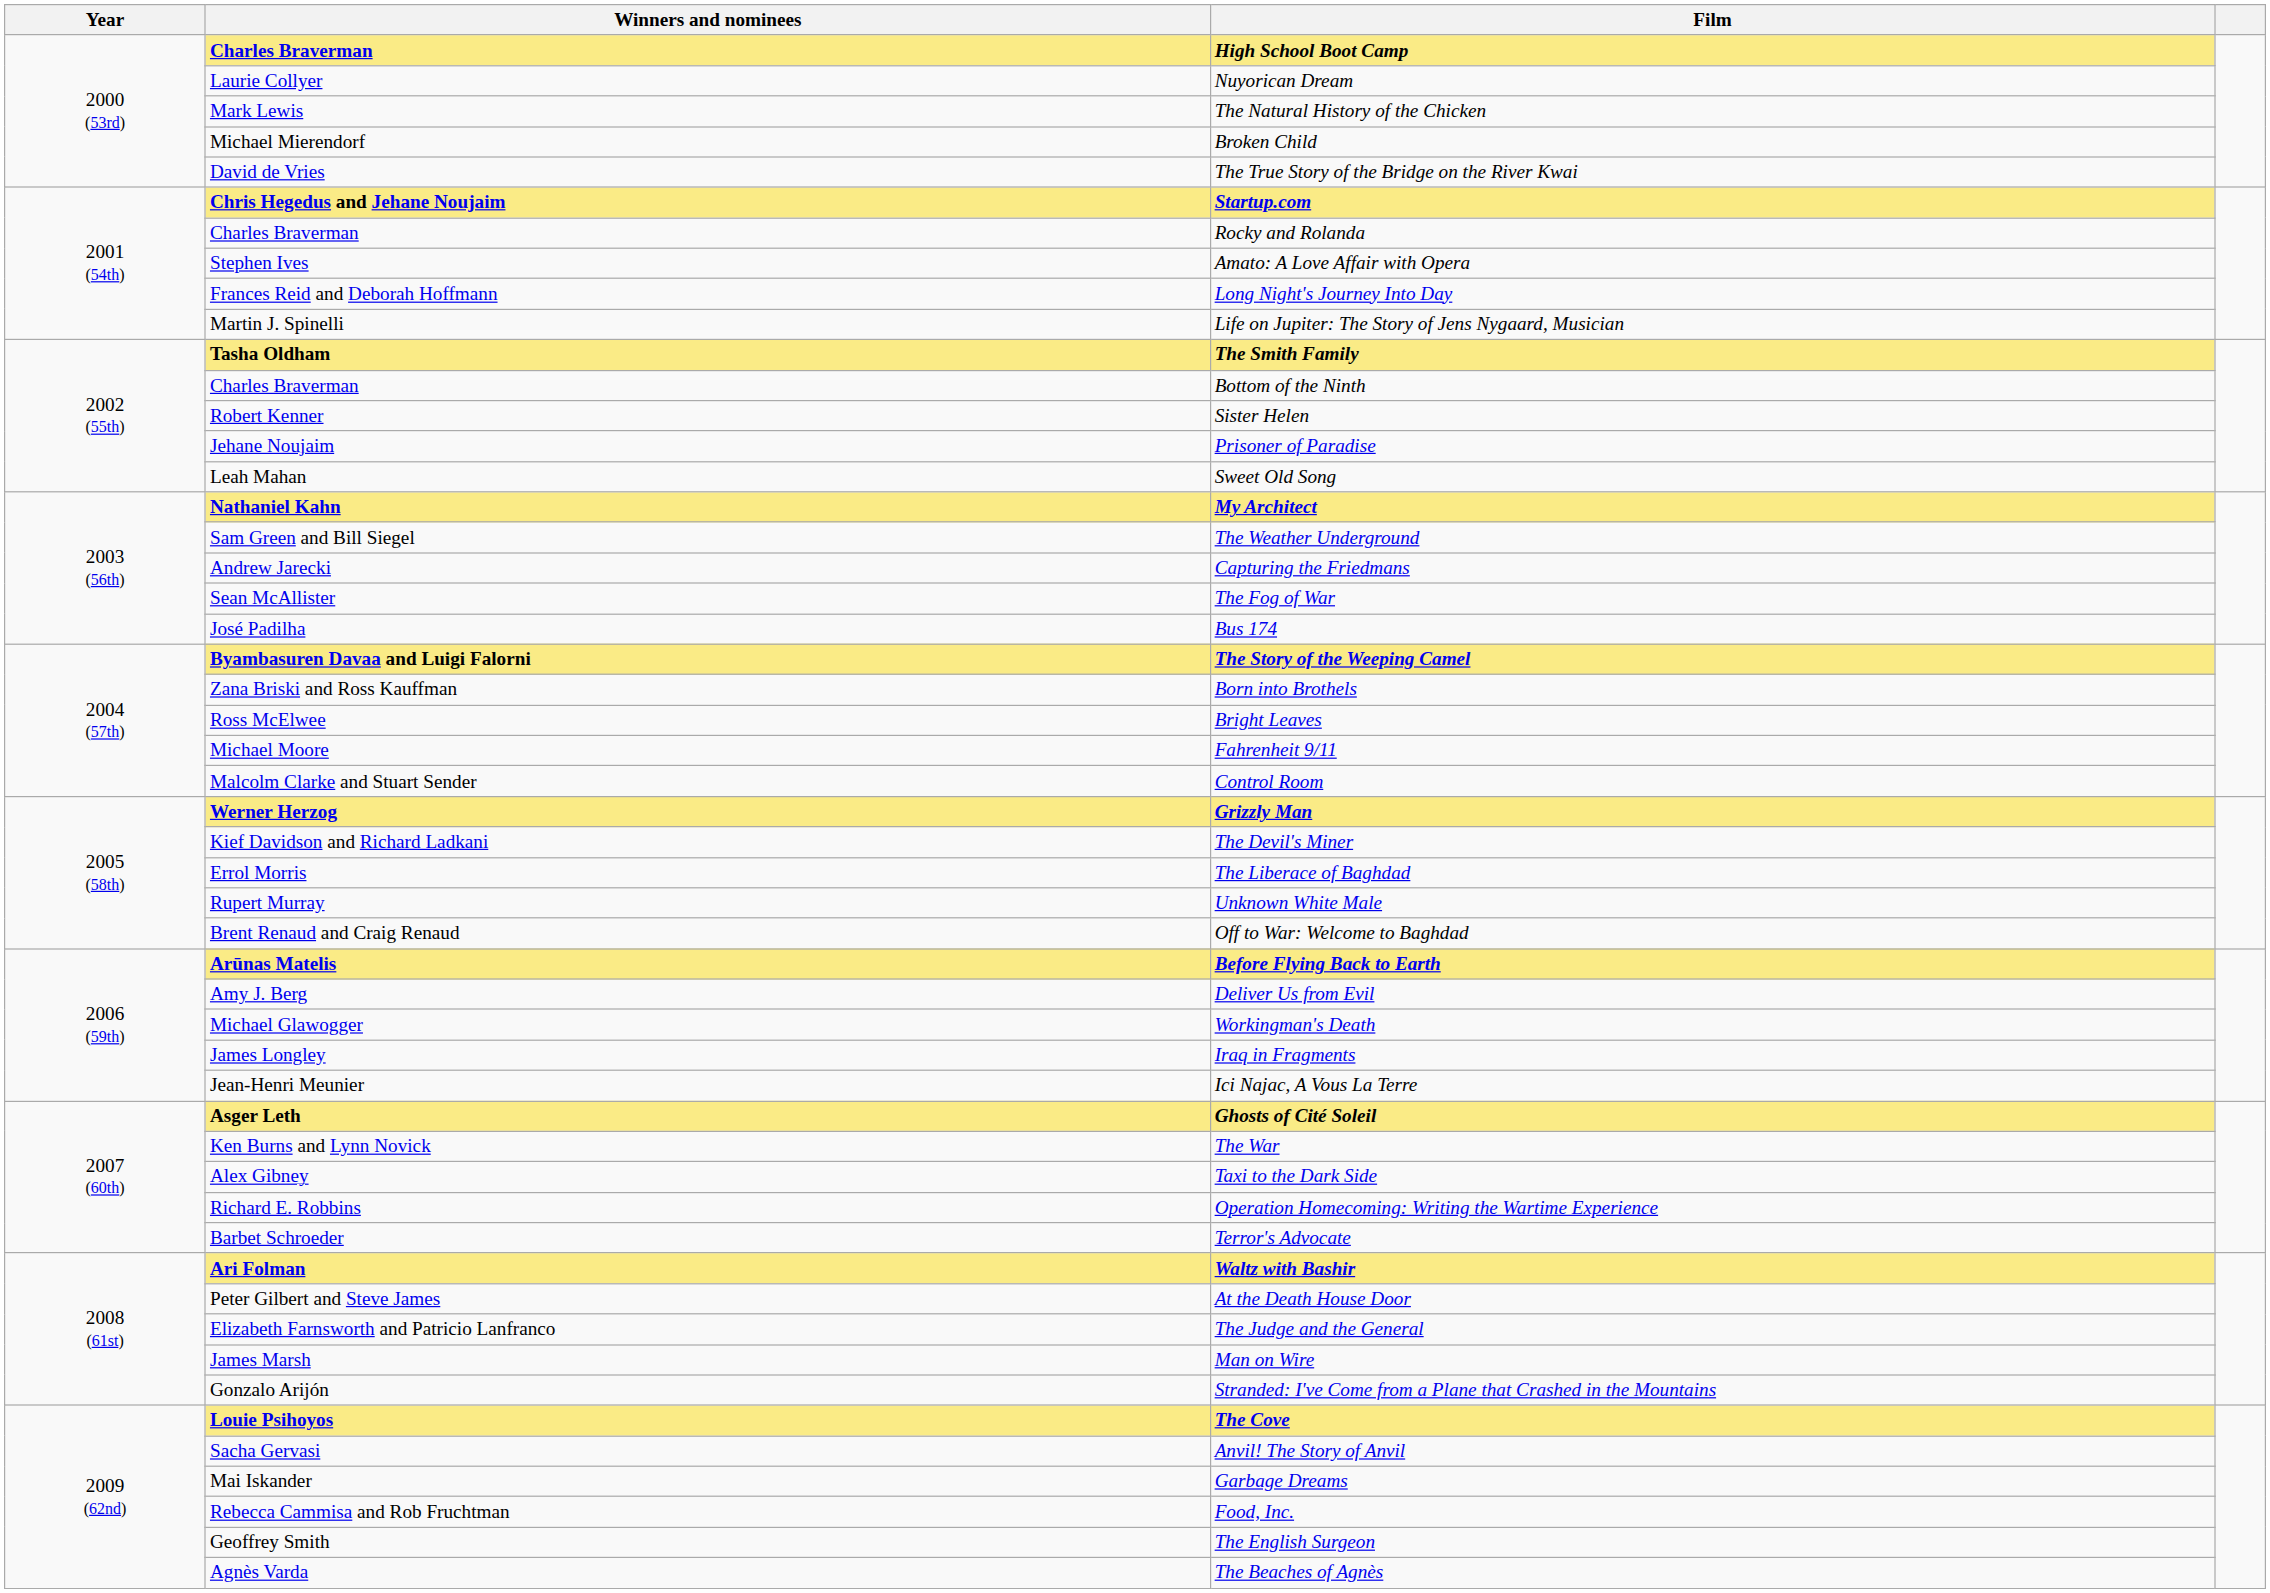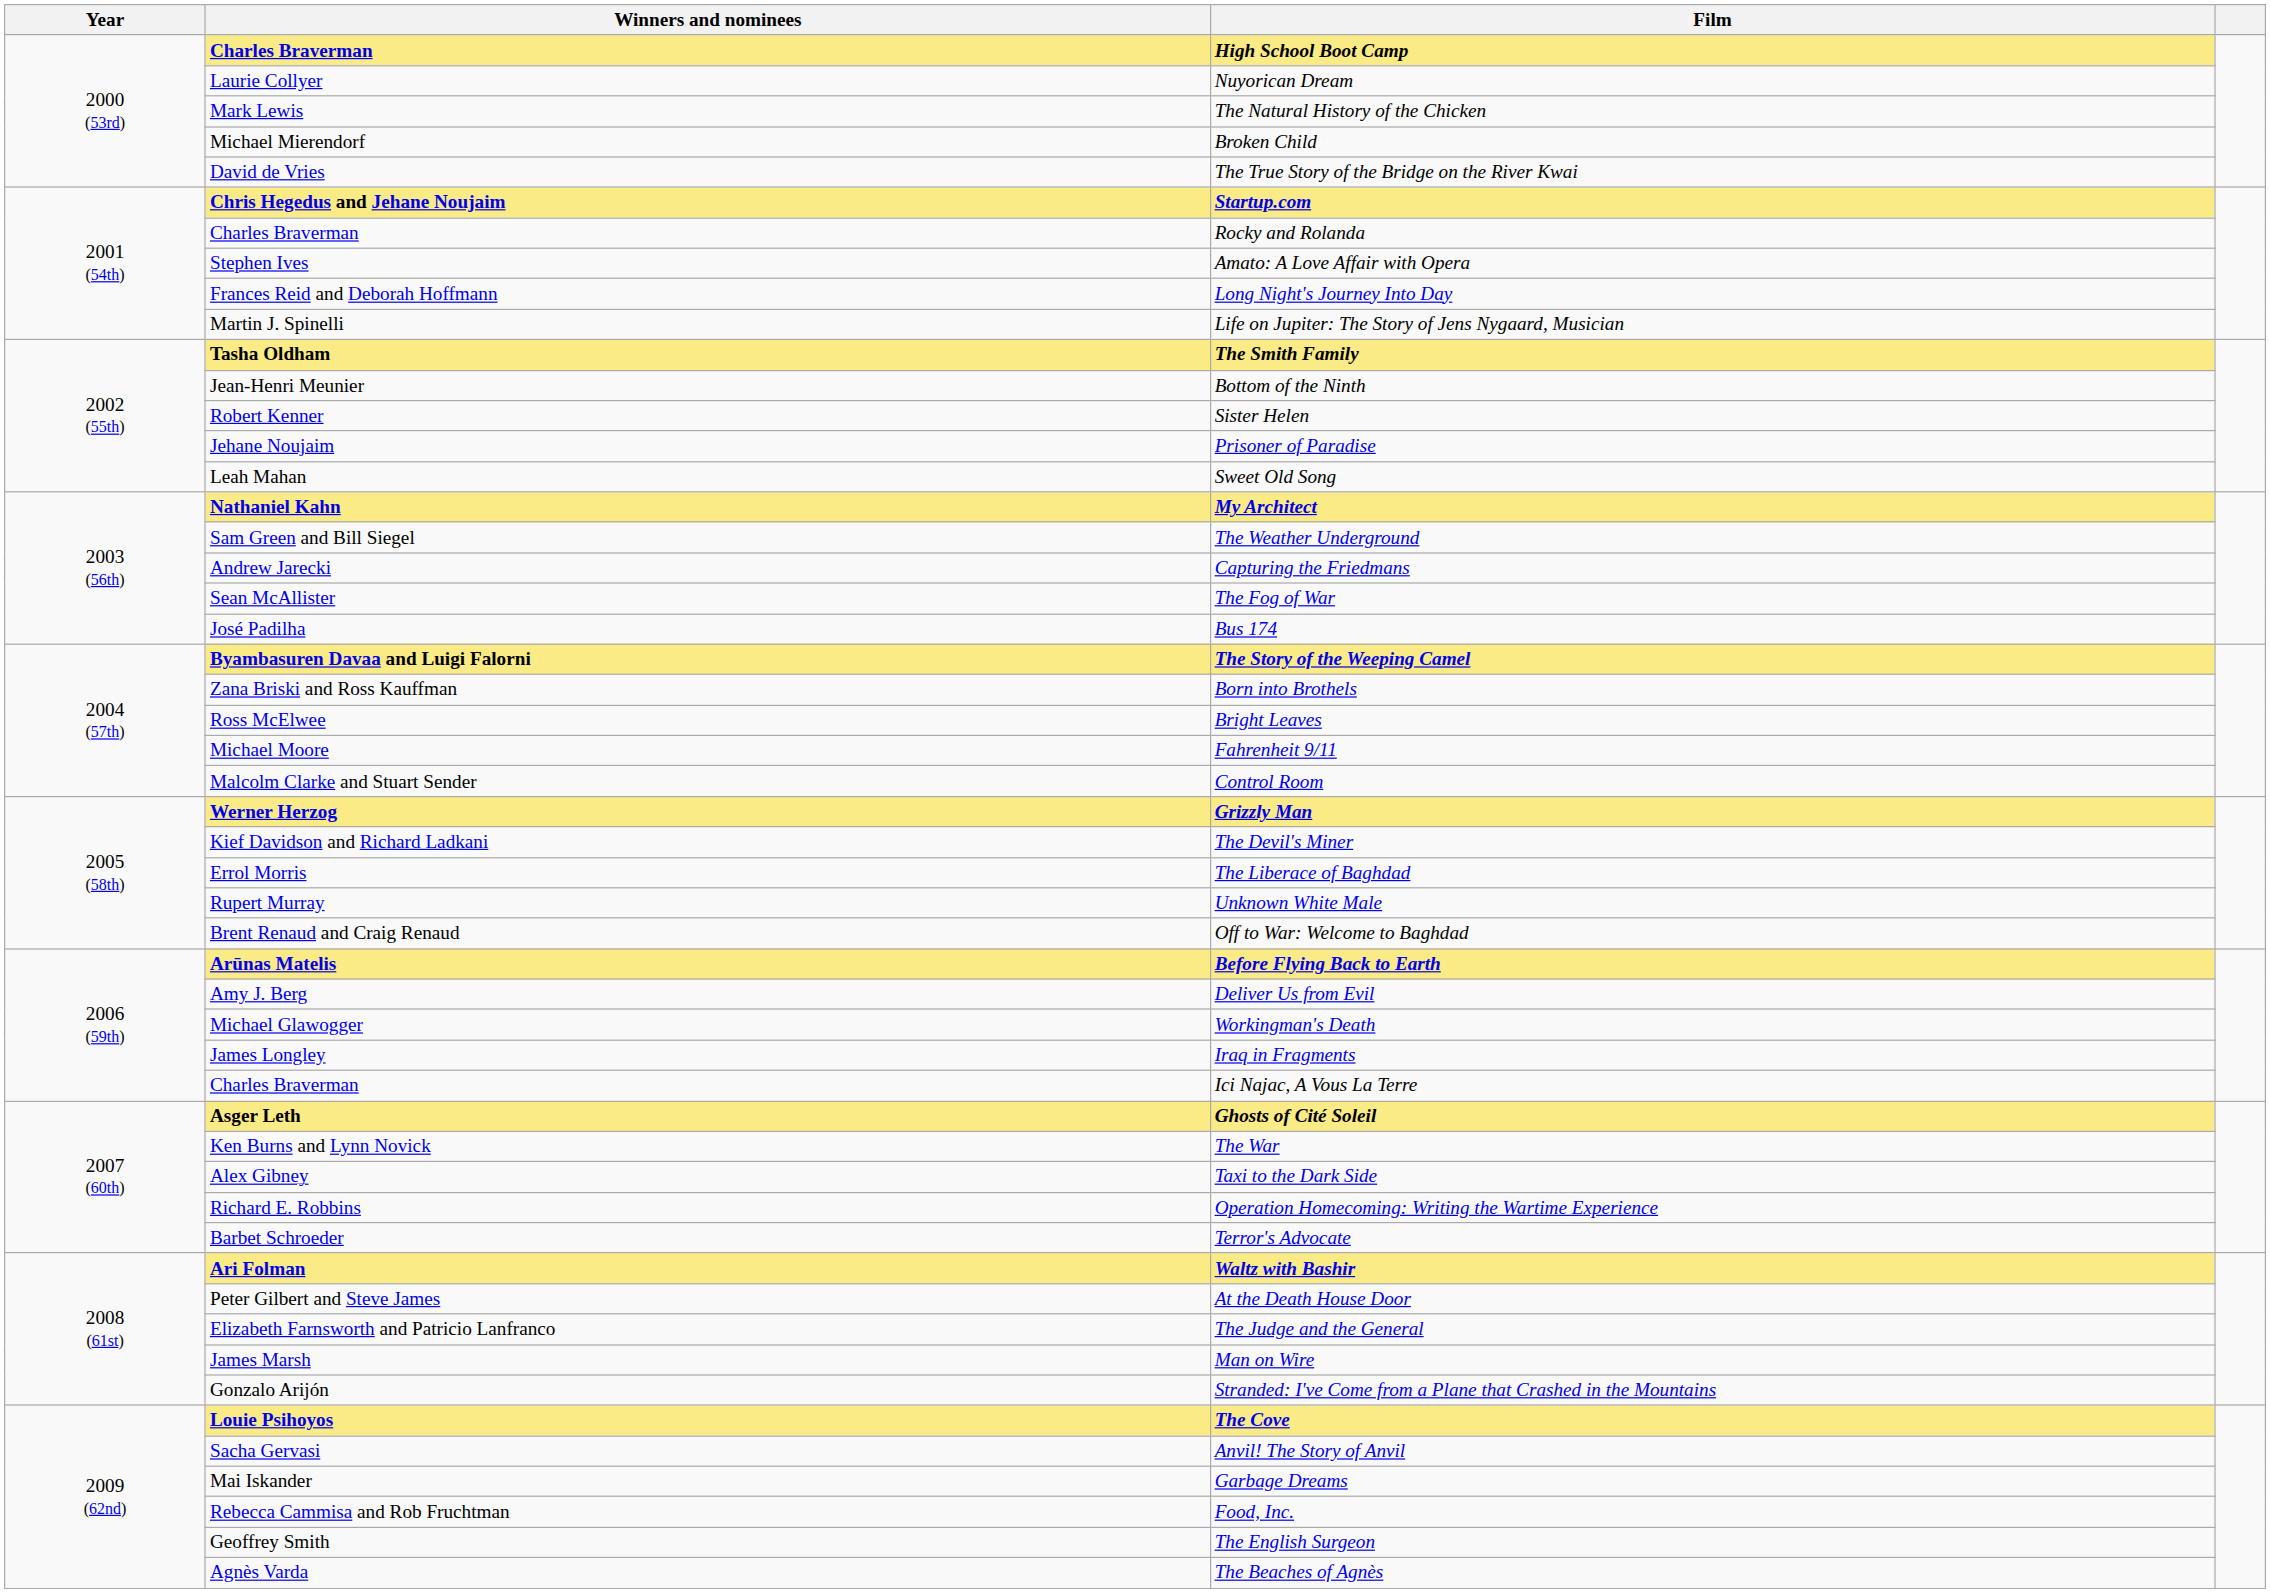 <table class="wikitable" width="95%" cellpadding="5">
 <tr>
 <th width="8%">Year</th>
 <th width="40%">Winners and nominees</th>
 <th width="40%">Film</th>
 <th width="2%"></th>
 </tr>
 <tr>
 <td rowspan="5" style="text-align:center;">2000<br><small>(<a href='#'>53rd</a>)</small></td>
 <td style="background:#FAEB86;"><strong><a href='#'>Charles Braverman</a></strong></td>
 <td style="background:#FAEB86;"><strong><em>High School Boot Camp</em></strong></td>
 <td rowspan="5" style="text-align:center;"></td>
 </tr>
 <tr>
 <td><a href='#'>Laurie Collyer</a></td>
 <td><em>Nuyorican Dream</em></td>
 </tr>
 <tr>
 <td><a href='#'>Mark Lewis</a></td>
 <td><em>The Natural History of the Chicken</em></td>
 </tr>
 <tr>
 <td>Michael Mierendorf</td>
 <td><em>Broken Child</em></td>
 </tr>
 <tr>
 <td><a href='#'>David de Vries</a></td>
 <td><em>The True Story of the Bridge on the River Kwai</em></td>
 </tr>
 <tr>
 <td rowspan="5" style="text-align:center;">2001<br><small>(<a href='#'>54th</a>)</small></td>
 <td style="background:#FAEB86;"><strong><a href='#'>Chris Hegedus</a> and <a href='#'>Jehane Noujaim</a></strong></td>
 <td style="background:#FAEB86;"><strong><em><a href='#'>Startup.com</a></em></strong></td>
 <td rowspan="5" style="text-align:center;"></td>
 </tr>
 <tr>
 <td><a href='#'>Charles Braverman</a></td>
 <td><em>Rocky and Rolanda</em></td>
 </tr>
 <tr>
 <td><a href='#'>Stephen Ives</a></td>
 <td><em>Amato: A Love Affair with Opera</em></td>
 </tr>
 <tr>
 <td><a href='#'>Frances Reid</a> and <a href='#'>Deborah Hoffmann</a></td>
 <td><em><a href='#'>Long Night's Journey Into Day</a></em></td>
 </tr>
 <tr>
 <td>Martin J. Spinelli</td>
 <td><em>Life on Jupiter: The Story of Jens Nygaard, Musician</em></td>
 </tr>
 <tr>
 <td rowspan="5" style="text-align:center;">2002<br><small>(<a href='#'>55th</a>)</small></td>
 <td style="background:#FAEB86;"><strong>Tasha Oldham</strong></td>
 <td style="background:#FAEB86;"><strong><em>The Smith Family</em></strong></td>
 <td rowspan="5" style="text-align:center;"></td>
 </tr>
 <tr>
-<td><a href='#'>Charles Braverman</a></td>
+<td>Jean-Henri Meunier</td>
 <td><em>Bottom of the Ninth</em></td>
 </tr>
 <tr>
 <td><a href='#'>Robert Kenner</a></td>
 <td><em>Sister Helen</em></td>
 </tr>
 <tr>
 <td><a href='#'>Jehane Noujaim</a></td>
 <td><em><a href='#'>Prisoner of Paradise</a></em></td>
 </tr>
 <tr>
 <td>Leah Mahan</td>
 <td><em>Sweet Old Song</em></td>
 </tr>
 <tr>
 <td rowspan="5" style="text-align:center;">2003<br><small>(<a href='#'>56th</a>)</small></td>
 <td style="background:#FAEB86;"><strong><a href='#'>Nathaniel Kahn</a></strong></td>
 <td style="background:#FAEB86;"><strong><em><a href='#'>My Architect</a></em></strong></td>
 <td rowspan="5" style="text-align:center;"></td>
 </tr>
 <tr>
 <td><a href='#'>Sam Green</a> and Bill Siegel</td>
 <td><em><a href='#'>The Weather Underground</a></em></td>
 </tr>
 <tr>
 <td><a href='#'>Andrew Jarecki</a></td>
 <td><em><a href='#'>Capturing the Friedmans</a></em></td>
 </tr>
 <tr>
 <td><a href='#'>Sean McAllister</a></td>
 <td><em><a href='#'>The Fog of War</a></em></td>
 </tr>
 <tr>
 <td><a href='#'>José Padilha</a></td>
 <td><em><a href='#'>Bus 174</a></em></td>
 </tr>
 <tr>
 <td rowspan="5" style="text-align:center;">2004<br><small>(<a href='#'>57th</a>)</small></td>
 <td style="background:#FAEB86;"><strong><a href='#'>Byambasuren Davaa</a> and Luigi Falorni</strong></td>
 <td style="background:#FAEB86;"><strong><em><a href='#'>The Story of the Weeping Camel</a></em></strong></td>
 <td rowspan="5" style="text-align:center;"></td>
 </tr>
 <tr>
 <td><a href='#'>Zana Briski</a> and Ross Kauffman</td>
 <td><em><a href='#'>Born into Brothels</a></em></td>
 </tr>
 <tr>
 <td><a href='#'>Ross McElwee</a></td>
 <td><em><a href='#'>Bright Leaves</a></em></td>
 </tr>
 <tr>
 <td><a href='#'>Michael Moore</a></td>
 <td><em><a href='#'>Fahrenheit 9/11</a></em></td>
 </tr>
 <tr>
 <td><a href='#'>Malcolm Clarke</a> and Stuart Sender</td>
 <td><em><a href='#'>Control Room</a></em></td>
 </tr>
 <tr>
 <td rowspan="5" style="text-align:center;">2005<br><small>(<a href='#'>58th</a>)</small></td>
 <td style="background:#FAEB86;"><strong><a href='#'>Werner Herzog</a></strong></td>
 <td style="background:#FAEB86;"><strong><em><a href='#'>Grizzly Man</a></em></strong></td>
 <td rowspan="5" style="text-align:center;"></td>
 </tr>
 <tr>
 <td><a href='#'>Kief Davidson</a> and <a href='#'>Richard Ladkani</a></td>
 <td><em><a href='#'>The Devil's Miner</a></em></td>
 </tr>
 <tr>
 <td><a href='#'>Errol Morris</a></td>
 <td><em><a href='#'>The Liberace of Baghdad</a></em></td>
 </tr>
 <tr>
 <td><a href='#'>Rupert Murray</a></td>
 <td><em><a href='#'>Unknown White Male</a></em></td>
 </tr>
 <tr>
 <td><a href='#'>Brent Renaud</a> and Craig Renaud</td>
 <td><em>Off to War: Welcome to Baghdad</em></td>
 </tr>
 <tr>
 <td rowspan="5" style="text-align:center;">2006<br><small>(<a href='#'>59th</a>)</small></td>
 <td style="background:#FAEB86;"><strong><a href='#'>Arūnas Matelis</a></strong></td>
 <td style="background:#FAEB86;"><strong><em><a href='#'>Before Flying Back to Earth</a></em></strong></td>
 <td rowspan="5" style="text-align:center;"></td>
 </tr>
 <tr>
 <td><a href='#'>Amy J. Berg</a></td>
 <td><em><a href='#'>Deliver Us from Evil</a></em></td>
 </tr>
 <tr>
 <td><a href='#'>Michael Glawogger</a></td>
 <td><em><a href='#'>Workingman's Death</a></em></td>
 </tr>
 <tr>
 <td><a href='#'>James Longley</a></td>
 <td><em><a href='#'>Iraq in Fragments</a></em></td>
 </tr>
 <tr>
-<td>Jean-Henri Meunier</td>
+<td><a href='#'>Charles Braverman</a></td>
 <td><em>Ici Najac, A Vous La Terre</em></td>
 </tr>
 <tr>
 <td rowspan="5" style="text-align:center;">2007<br><small>(<a href='#'>60th</a>)</small></td>
 <td style="background:#FAEB86;"><strong>Asger Leth</strong></td>
 <td style="background:#FAEB86;"><strong><em>Ghosts of Cité Soleil</em></strong></td>
 <td rowspan="5" style="text-align:center;"></td>
 </tr>
 <tr>
 <td><a href='#'>Ken Burns</a> and <a href='#'>Lynn Novick</a></td>
 <td><em><a href='#'>The War</a></em></td>
 </tr>
 <tr>
 <td><a href='#'>Alex Gibney</a></td>
 <td><em><a href='#'>Taxi to the Dark Side</a></em></td>
 </tr>
 <tr>
 <td><a href='#'>Richard E. Robbins</a></td>
 <td><em><a href='#'>Operation Homecoming: Writing the Wartime Experience</a></em></td>
 </tr>
 <tr>
 <td><a href='#'>Barbet Schroeder</a></td>
 <td><em><a href='#'>Terror's Advocate</a></em></td>
 </tr>
 <tr>
 <td rowspan="5" style="text-align:center;">2008<br><small>(<a href='#'>61st</a>)</small></td>
 <td style="background:#FAEB86;"><strong><a href='#'>Ari Folman</a></strong></td>
 <td style="background:#FAEB86;"><strong><em><a href='#'>Waltz with Bashir</a></em></strong></td>
 <td rowspan="5" style="text-align:center;"></td>
 </tr>
 <tr>
 <td>Peter Gilbert and <a href='#'>Steve James</a></td>
 <td><em><a href='#'>At the Death House Door</a></em></td>
 </tr>
 <tr>
 <td><a href='#'>Elizabeth Farnsworth</a> and Patricio Lanfranco</td>
 <td><em><a href='#'>The Judge and the General</a></em></td>
 </tr>
 <tr>
 <td><a href='#'>James Marsh</a></td>
 <td><em><a href='#'>Man on Wire</a></em></td>
 </tr>
 <tr>
 <td>Gonzalo Arijón</td>
 <td><em><a href='#'>Stranded: I've Come from a Plane that Crashed in the Mountains</a></em></td>
 </tr>
 <tr>
 <td rowspan="6" style="text-align:center;">2009<br><small>(<a href='#'>62nd</a>)</small></td>
 <td style="background:#FAEB86;"><strong><a href='#'>Louie Psihoyos</a></strong></td>
 <td style="background:#FAEB86;"><strong><em><a href='#'>The Cove</a></em></strong></td>
 <td rowspan="6" style="text-align:center;"></td>
 </tr>
 <tr>
 <td><a href='#'>Sacha Gervasi</a></td>
 <td><em><a href='#'>Anvil! The Story of Anvil</a></em></td>
 </tr>
 <tr>
 <td>Mai Iskander</td>
 <td><em><a href='#'>Garbage Dreams</a></em></td>
 </tr>
 <tr>
 <td><a href='#'>Rebecca Cammisa</a> and Rob Fruchtman</td>
 <td><em><a href='#'>Food, Inc.</a></em></td>
 </tr>
 <tr>
 <td>Geoffrey Smith</td>
 <td><em><a href='#'>The English Surgeon</a></em></td>
 </tr>
 <tr>
 <td><a href='#'>Agnès Varda</a></td>
 <td><em><a href='#'>The Beaches of Agnès</a></em></td>
 </tr>
 </table>
